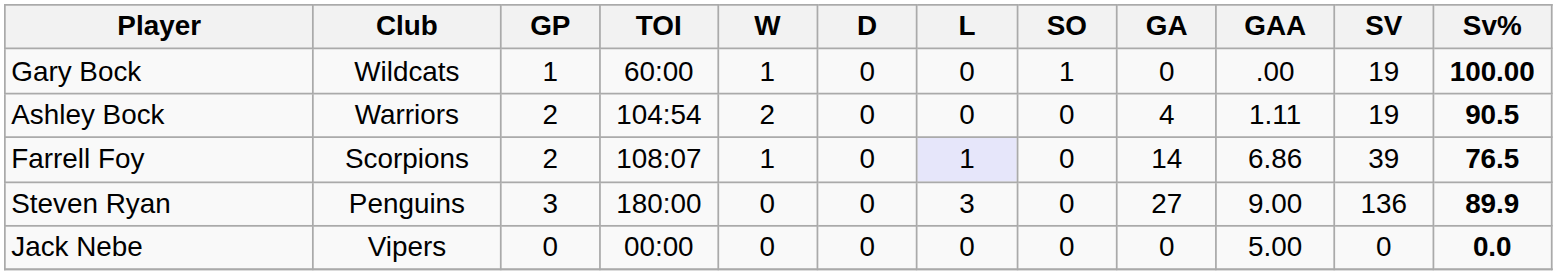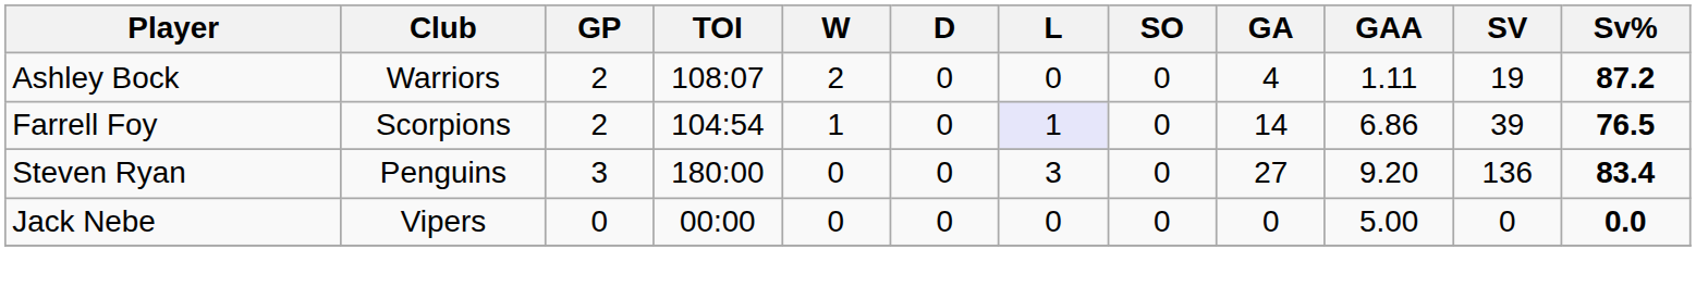 <table class="wikitable sortable" style="text-align:center;">
 <tr>
 <th width="170px">Player</th>
 <th width="100px">Club</th>
 <th width="50px">GP</th>
 <th width="60px">TOI</th>
 <th width="50px">W</th>
 <th width="50px">D</th>
 <th width="50px">L</th>
 <th width="50px">SO</th>
 <th width="50px">GA</th>
 <th width="60px">GAA</th>
 <th width="50px">SV</th>
 <th width="60px">Sv%</th>
 </tr>
 <tr>
-<td style="text-align:left;">Gary Bock</td>
-<td>Wildcats</td>
-<td>1</td>
-<td>60:00</td>
-<td>1</td>
-<td>0</td>
-<td>0</td>
-<td>1</td>
-<td>0</td>
-<td>.00</td>
-<td>19</td>
-<td><strong>100.00</strong></td>
-</tr>
-<tr>
 <td style="text-align:left;">Ashley Bock</td>
 <td>Warriors</td>
 <td>2</td>
-<td>104:54</td>
+<td>108:07</td>
 <td>2</td>
 <td>0</td>
 <td>0</td>
 <td>0</td>
 <td>4</td>
 <td>1.11</td>
 <td>19</td>
-<td><strong>90.5</strong></td>
+<td><strong>87.2</strong></td>
 </tr>
 <tr>
 <td style="text-align:left;">Farrell Foy</td>
 <td>Scorpions</td>
 <td>2</td>
-<td>108:07</td>
+<td>104:54</td>
 <td>1</td>
 <td>0</td>
 <td style="background: lavender;">1</td>
 <td>0</td>
 <td>14</td>
 <td>6.86</td>
 <td>39</td>
 <td><strong>76.5</strong></td>
 </tr>
 <tr>
 <td style="text-align:left;">Steven Ryan</td>
 <td>Penguins</td>
 <td>3</td>
 <td>180:00</td>
 <td>0</td>
 <td>0</td>
 <td>3</td>
 <td>0</td>
 <td>27</td>
-<td>9.00</td>
+<td>9.20</td>
 <td>136</td>
-<td><strong>89.9</strong></td>
+<td><strong>83.4</strong></td>
 </tr>
 <tr>
 <td style="text-align:left;">Jack Nebe</td>
 <td>Vipers</td>
 <td>0</td>
 <td>00:00</td>
 <td>0</td>
 <td>0</td>
 <td>0</td>
 <td>0</td>
 <td>0</td>
 <td>5.00</td>
 <td>0</td>
 <td><strong>0.0</strong></td>
 </tr>
 <tr>
 </tr>
 </table>
